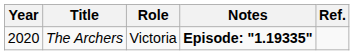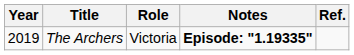 <table class="wikitable">
 <tr>
 <th>Year</th>
 <th>Title</th>
 <th>Role</th>
 <th>Notes</th>
 <th>Ref.</th>
 </tr>
 <tr>
-<td>2020</td>
+<td>2019</td>
 <td><em>The Archers</em></td>
 <td>Victoria</td>
 <td><strong>Episode: "1.19335"</strong></td>
 <td></td>
 </tr>
 </table>
